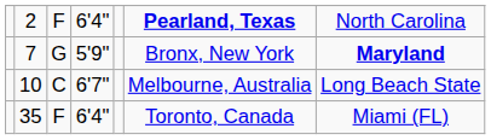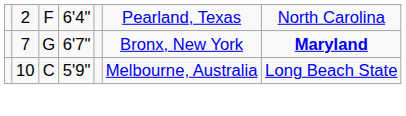 <table class="wikitable sortable" border="1" style="text-align: center;">
 <tr align=center>
 </tr>
 <tr>
 <td></td>
 <td>2</td>
 <td>F</td>
 <td>6'4"</td>
 <td></td>
-<td><strong><a href='#'>Pearland, Texas</a></strong></td>
+<td><a href='#'>Pearland, Texas</a></td>
 <td><a href='#'>North Carolina</a></td>
 </tr>
 <tr>
 <td></td>
 <td>7</td>
 <td>G</td>
-<td>5'9"</td>
+<td>6'7"</td>
 <td></td>
 <td><a href='#'>Bronx, New York</a></td>
 <td><strong><a href='#'>Maryland</a></strong></td>
 </tr>
 <tr>
 <td></td>
 <td>10</td>
 <td>C</td>
-<td>6'7"</td>
+<td>5'9"</td>
 <td></td>
 <td><a href='#'>Melbourne, Australia</a></td>
 <td><a href='#'>Long Beach State</a></td>
 </tr>
-<tr>
-<td></td>
-<td>35</td>
-<td>F</td>
-<td>6'4"</td>
-<td></td>
-<td><a href='#'>Toronto, Canada</a></td>
-<td><a href='#'>Miami (FL)</a></td>
-</tr>
 </table>
